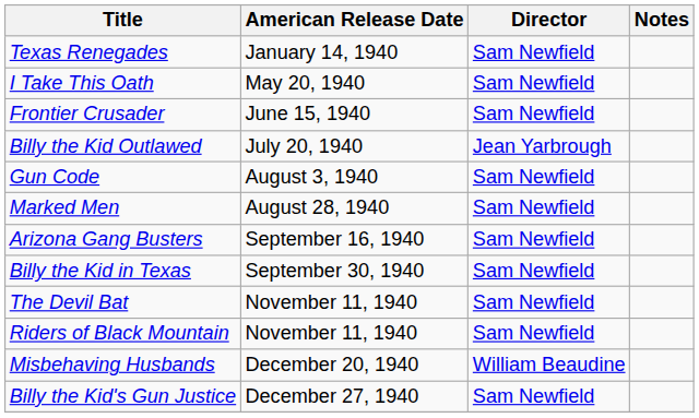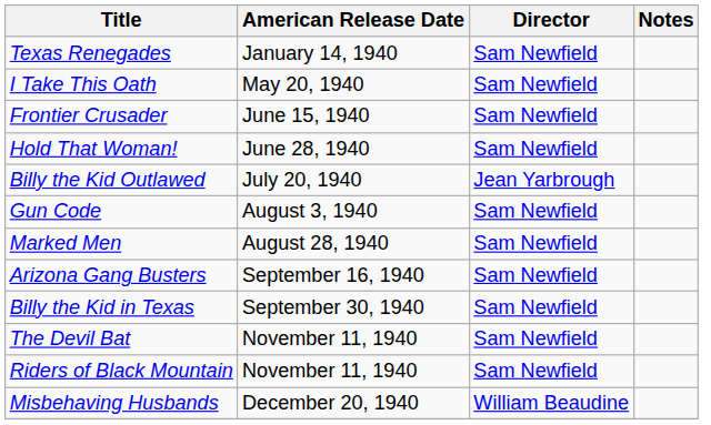 <table class="wikitable sortable">
 <tr>
 <th>Title</th>
 <th>American Release Date</th>
 <th>Director</th>
 <th>Notes</th>
 </tr>
 <tr>
 <td><em><a href='#'>Texas Renegades</a></em></td>
 <td>January 14, 1940</td>
 <td><a href='#'>Sam Newfield</a></td>
 <td></td>
 </tr>
 <tr>
 <td><em><a href='#'>I Take This Oath</a></em></td>
 <td>May 20, 1940</td>
 <td><a href='#'>Sam Newfield</a></td>
 <td></td>
 </tr>
 <tr>
 <td><em><a href='#'>Frontier Crusader</a></em></td>
 <td>June 15, 1940</td>
+<td><a href='#'>Sam Newfield</a></td>
+<td></td>
+</tr>
+<tr>
+<td><em><a href='#'>Hold That Woman!</a></em></td>
+<td>June 28, 1940</td>
 <td><a href='#'>Sam Newfield</a></td>
 <td></td>
 </tr>
 <tr>
 <td><em><a href='#'>Billy the Kid Outlawed</a></em></td>
 <td>July 20, 1940</td>
 <td><a href='#'>Jean Yarbrough</a></td>
 <td></td>
 </tr>
 <tr>
 <td><em><a href='#'>Gun Code</a></em></td>
 <td>August 3, 1940</td>
 <td><a href='#'>Sam Newfield</a></td>
 <td></td>
 </tr>
 <tr>
 <td><em><a href='#'>Marked Men</a></em></td>
 <td>August 28, 1940</td>
 <td><a href='#'>Sam Newfield</a></td>
 <td></td>
 </tr>
 <tr>
 <td><em><a href='#'>Arizona Gang Busters</a></em></td>
 <td>September 16, 1940</td>
 <td><a href='#'>Sam Newfield</a></td>
 <td></td>
 </tr>
 <tr>
 <td><em><a href='#'>Billy the Kid in Texas</a></em></td>
 <td>September 30, 1940</td>
 <td><a href='#'>Sam Newfield</a></td>
 <td></td>
 </tr>
 <tr>
 <td><em><a href='#'>The Devil Bat</a></em></td>
 <td>November 11, 1940</td>
 <td><a href='#'>Sam Newfield</a></td>
 <td></td>
 </tr>
 <tr>
 <td><em><a href='#'>Riders of Black Mountain</a></em></td>
 <td>November 11, 1940</td>
 <td><a href='#'>Sam Newfield</a></td>
 <td></td>
 </tr>
 <tr>
 <td><em><a href='#'>Misbehaving Husbands</a></em></td>
 <td>December 20, 1940</td>
 <td><a href='#'>William Beaudine</a></td>
 <td></td>
 </tr>
 <tr>
-<td><em><a href='#'>Billy the Kid's Gun Justice</a></em></td>
-<td>December 27, 1940</td>
-<td><a href='#'>Sam Newfield</a></td>
-<td></td>
-</tr>
-<tr>
 </tr>
 </table>
